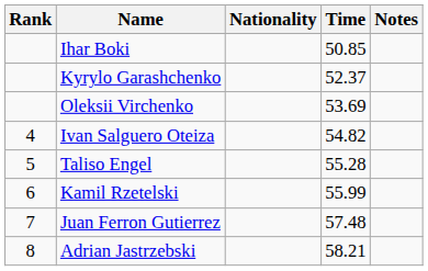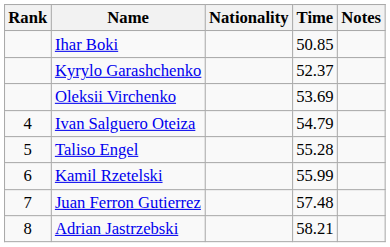 <table class="wikitable sortable" style="text-align:center">
 <tr>
 <th>Rank</th>
 <th>Name</th>
 <th>Nationality</th>
 <th>Time</th>
 <th>Notes</th>
 </tr>
 <tr>
 <td></td>
 <td align=left><a href='#'>Ihar Boki</a></td>
 <td align=left></td>
 <td>50.85</td>
 <td></td>
 </tr>
 <tr>
 <td></td>
 <td align=left><a href='#'>Kyrylo Garashchenko</a></td>
 <td align=left></td>
 <td>52.37</td>
 <td></td>
 </tr>
 <tr>
 <td></td>
 <td align=left><a href='#'>Oleksii Virchenko</a></td>
 <td align=left></td>
 <td>53.69</td>
 <td></td>
 </tr>
 <tr>
 <td>4</td>
 <td align=left><a href='#'>Ivan Salguero Oteiza</a></td>
 <td align=left></td>
-<td>54.82</td>
+<td>54.79</td>
 <td></td>
 </tr>
 <tr>
 <td>5</td>
 <td align=left><a href='#'>Taliso Engel</a></td>
 <td align=left></td>
 <td>55.28</td>
 <td></td>
 </tr>
 <tr>
 <td>6</td>
 <td align=left><a href='#'>Kamil Rzetelski</a></td>
 <td align=left></td>
 <td>55.99</td>
 <td></td>
 </tr>
 <tr>
 <td>7</td>
 <td align=left><a href='#'>Juan Ferron Gutierrez</a></td>
 <td align=left></td>
 <td>57.48</td>
 <td></td>
 </tr>
 <tr>
 <td>8</td>
 <td align=left><a href='#'>Adrian Jastrzebski</a></td>
 <td align=left></td>
 <td>58.21</td>
 <td></td>
 </tr>
 </table>
